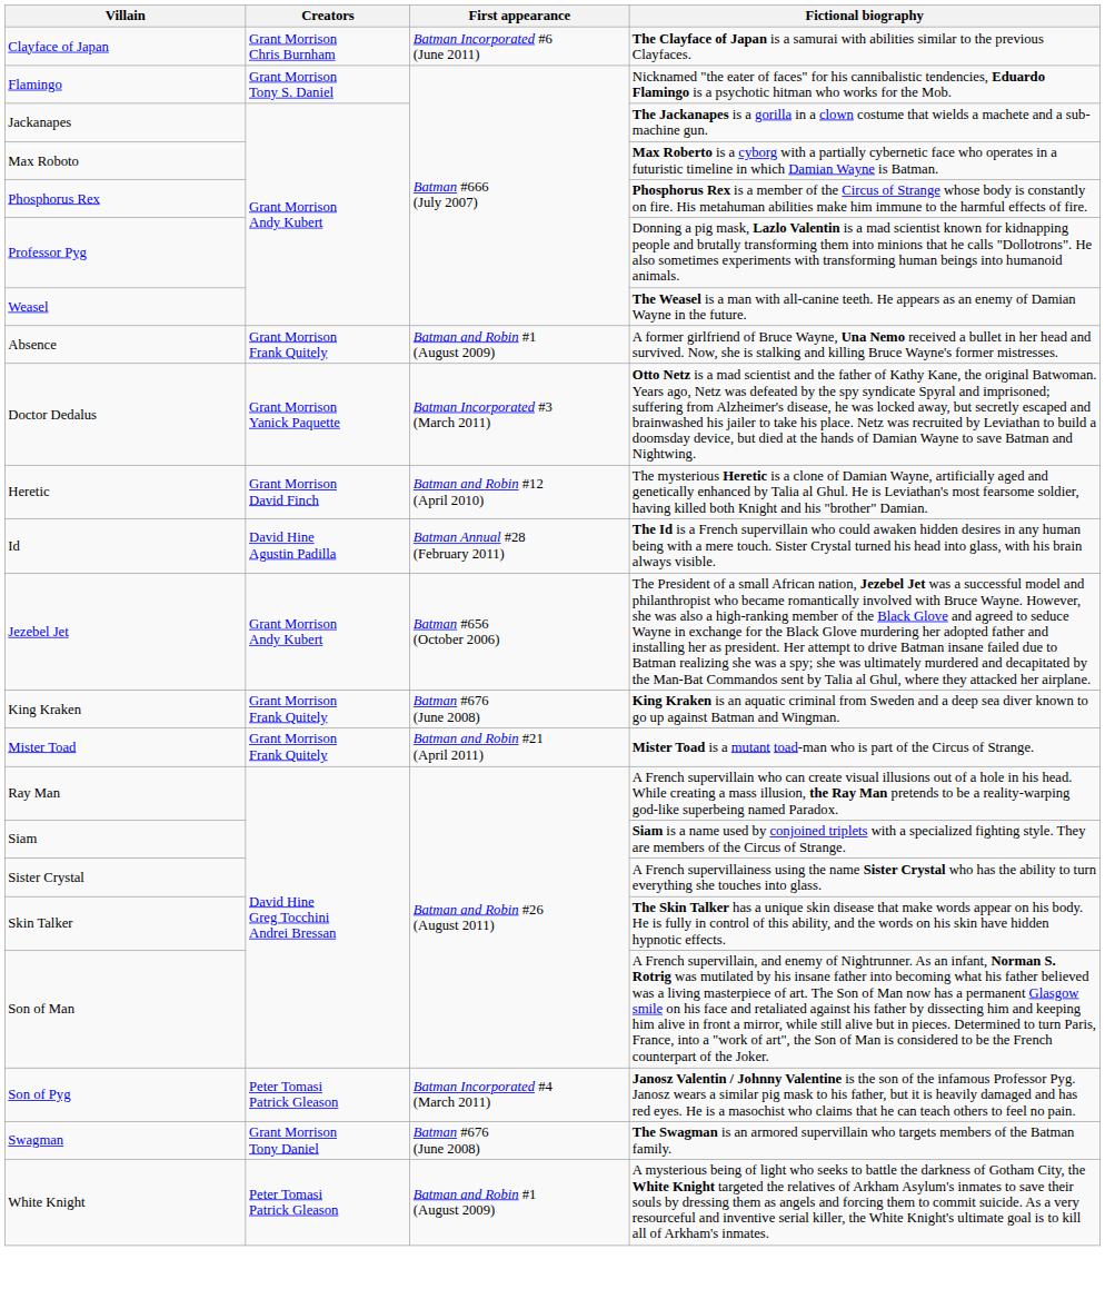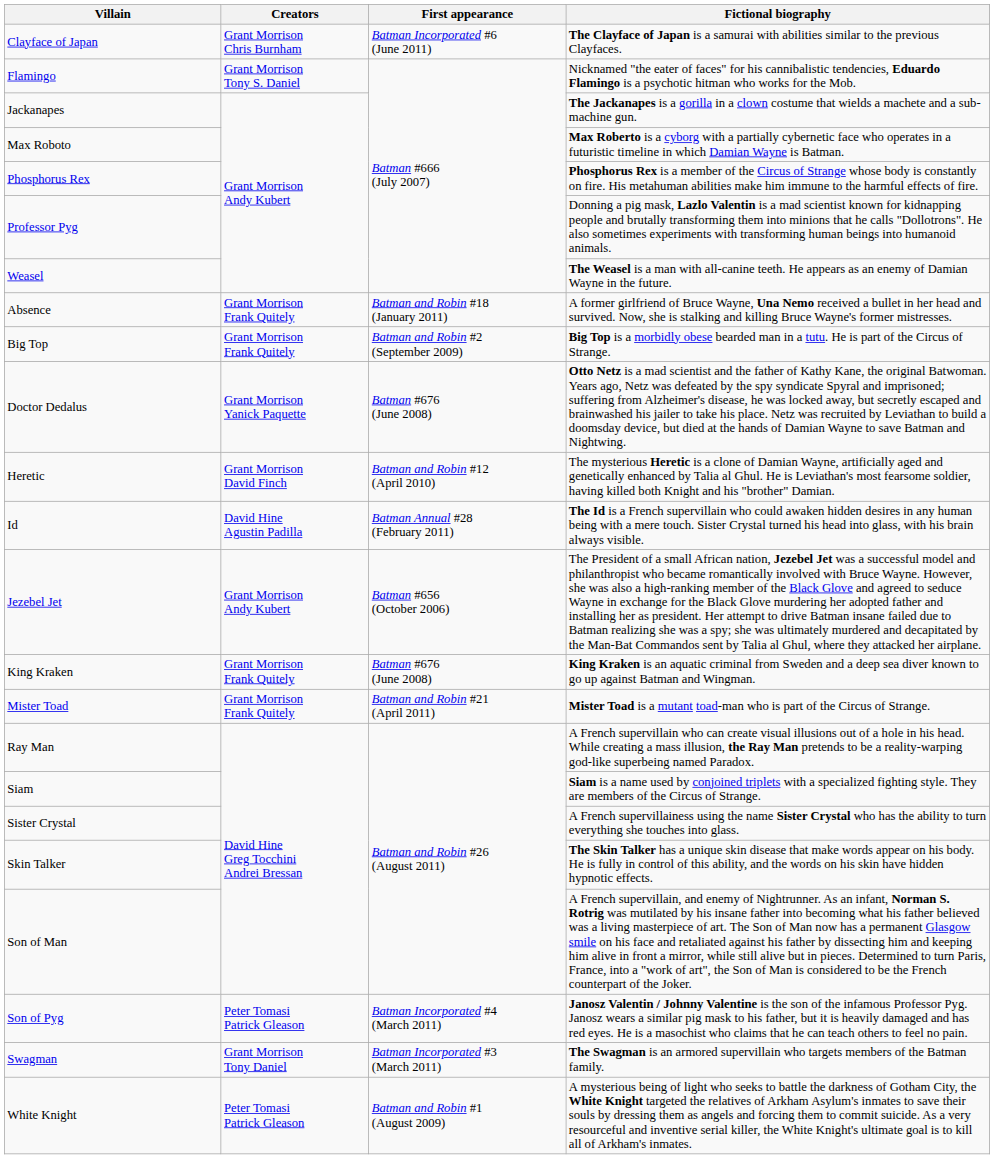 <table class="wikitable">
 <tr>
 <th style="width:22%;">Villain</th>
 <th style="width:15%;">Creators</th>
 <th style="width:20%;">First appearance</th>
 <th style="width:50%;">Fictional biography</th>
 </tr>
 <tr>
 <td><a href='#'>Clayface of Japan</a></td>
 <td><a href='#'>Grant Morrison</a><br><a href='#'>Chris Burnham</a></td>
 <td><em><a href='#'>Batman Incorporated</a></em> #6<br>(June 2011)</td>
 <td><strong>The Clayface of Japan</strong> is a samurai with abilities similar to the previous Clayfaces.</td>
 </tr>
 <tr>
 <td><a href='#'>Flamingo</a><br></td>
 <td><a href='#'>Grant Morrison</a><br><a href='#'>Tony S. Daniel</a></td>
 <td rowspan="6"><em><a href='#'>Batman</a></em> #666<br>(July 2007)</td>
 <td>Nicknamed "the eater of faces" for his cannibalistic tendencies, <strong>Eduardo Flamingo</strong> is a psychotic hitman who works for the Mob.</td>
 </tr>
 <tr>
 <td>Jackanapes</td>
 <td rowspan="5"><a href='#'>Grant Morrison</a><br><a href='#'>Andy Kubert</a></td>
 <td><strong>The Jackanapes</strong> is a <a href='#'>gorilla</a> in a <a href='#'>clown</a> costume that wields a machete and a sub-machine gun.</td>
 </tr>
 <tr>
 <td>Max Roboto</td>
 <td><strong>Max Roberto</strong> is a <a href='#'>cyborg</a> with a partially cybernetic face who operates in a futuristic timeline in which <a href='#'>Damian Wayne</a> is Batman.</td>
 </tr>
 <tr>
 <td><a href='#'>Phosphorus Rex</a></td>
 <td><strong>Phosphorus Rex</strong> is a member of the <a href='#'>Circus of Strange</a> whose body is constantly on fire. His metahuman abilities make him immune to the harmful effects of fire.</td>
 </tr>
 <tr>
 <td><a href='#'>Professor Pyg</a><br></td>
 <td>Donning a pig mask, <strong>Lazlo Valentin</strong> is a mad scientist known for kidnapping people and brutally transforming them into minions that he calls "Dollotrons". He also sometimes experiments with transforming human beings into humanoid animals.</td>
 </tr>
 <tr>
 <td><a href='#'>Weasel</a></td>
 <td><strong>The Weasel</strong> is a man with all-canine teeth. He appears as an enemy of Damian Wayne in the future.</td>
 </tr>
 <tr>
 <td>Absence</td>
 <td><a href='#'>Grant Morrison</a><br><a href='#'>Frank Quitely</a></td>
-<td><em><a href='#'>Batman and Robin</a></em> #1<br>(August 2009)</td>
+<td><em><a href='#'>Batman and Robin</a></em> #18<br>(January 2011)</td>
 <td>A former girlfriend of Bruce Wayne, <strong>Una Nemo</strong> received a bullet in her head and survived. Now, she is stalking and killing Bruce Wayne's former mistresses.</td>
+</tr>
+<tr>
+<td>Big Top</td>
+<td><a href='#'>Grant Morrison</a><br><a href='#'>Frank Quitely</a></td>
+<td><em><a href='#'>Batman and Robin</a></em> #2<br>(September 2009)</td>
+<td><strong>Big Top</strong> is a <a href='#'>morbidly obese</a> bearded man in a <a href='#'>tutu</a>. He is part of the Circus of Strange.</td>
 </tr>
 <tr>
 <td>Doctor Dedalus</td>
 <td><a href='#'>Grant Morrison</a><br><a href='#'>Yanick Paquette</a></td>
-<td><em><a href='#'>Batman Incorporated</a></em> #3<br>(March 2011)</td>
+<td><em><a href='#'>Batman</a></em> #676<br>(June 2008)</td>
 <td><strong>Otto Netz</strong> is a mad scientist and the father of Kathy Kane, the original Batwoman. Years ago, Netz was defeated by the spy syndicate Spyral and imprisoned; suffering from Alzheimer's disease, he was locked away, but secretly escaped and brainwashed his jailer to take his place. Netz was recruited by Leviathan to build a doomsday device, but died at the hands of Damian Wayne to save Batman and Nightwing.</td>
 </tr>
 <tr>
 <td>Heretic</td>
 <td><a href='#'>Grant Morrison</a><br><a href='#'>David Finch</a></td>
 <td><em><a href='#'>Batman and Robin</a></em> #12 <br>(April 2010)</td>
 <td>The mysterious <strong>Heretic</strong> is a clone of Damian Wayne, artificially aged and genetically enhanced by Talia al Ghul. He is Leviathan's most fearsome soldier, having killed both Knight and his "brother" Damian.</td>
 </tr>
 <tr>
 <td>Id</td>
 <td><a href='#'>David Hine</a><br><a href='#'>Agustin Padilla</a></td>
 <td><em><a href='#'>Batman Annual</a></em> #28<br>(February 2011)</td>
 <td><strong>The Id</strong> is a French supervillain who could awaken hidden desires in any human being with a mere touch. Sister Crystal turned his head into glass, with his brain always visible.</td>
 </tr>
 <tr>
 <td><a href='#'>Jezebel Jet</a></td>
 <td><a href='#'>Grant Morrison</a><br><a href='#'>Andy Kubert</a></td>
 <td><em><a href='#'>Batman</a></em> #656<br>(October 2006)</td>
 <td>The President of a small African nation, <strong>Jezebel Jet</strong> was a successful model and philanthropist who became romantically involved with Bruce Wayne. However, she was also a high-ranking member of the <a href='#'>Black Glove</a> and agreed to seduce Wayne in exchange for the Black Glove murdering her adopted father and installing her as president. Her attempt to drive Batman insane failed due to Batman realizing she was a spy; she was ultimately murdered and decapitated by the Man-Bat Commandos sent by Talia al Ghul, where they attacked her airplane.</td>
 </tr>
 <tr>
 <td>King Kraken</td>
 <td><a href='#'>Grant Morrison</a><br><a href='#'>Frank Quitely</a></td>
 <td><em><a href='#'>Batman</a></em> #676<br>(June 2008)</td>
 <td><strong>King Kraken</strong> is an aquatic criminal from Sweden and a deep sea diver known to go up against Batman and Wingman.</td>
 </tr>
 <tr>
 <td><a href='#'>Mister Toad</a></td>
 <td><a href='#'>Grant Morrison</a><br><a href='#'>Frank Quitely</a></td>
 <td><em><a href='#'>Batman and Robin</a></em> #21<br>(April 2011)</td>
 <td><strong>Mister Toad</strong> is a <a href='#'>mutant</a> <a href='#'>toad</a>-man who is part of the Circus of Strange.</td>
 </tr>
 <tr>
 <td>Ray Man</td>
 <td rowspan="5"><a href='#'>David Hine</a><br><a href='#'>Greg Tocchini</a><br><a href='#'>Andrei Bressan</a></td>
 <td rowspan="5"><em><a href='#'>Batman and Robin</a></em> #26<br>(August 2011)</td>
 <td>A French supervillain who can create visual illusions out of a hole in his head. While creating a mass illusion, <strong>the Ray Man</strong> pretends to be a reality-warping god-like superbeing named Paradox.</td>
 </tr>
 <tr>
 <td>Siam</td>
 <td><strong>Siam</strong> is a name used by <a href='#'>conjoined triplets</a> with a specialized fighting style. They are members of the Circus of Strange.</td>
 </tr>
 <tr>
 <td>Sister Crystal</td>
 <td>A French supervillainess using the name <strong>Sister Crystal</strong> who has the ability to turn everything she touches into glass.</td>
 </tr>
 <tr>
 <td>Skin Talker</td>
 <td><strong>The Skin Talker</strong> has a unique skin disease that make words appear on his body. He is fully in control of this ability, and the words on his skin have hidden hypnotic effects.</td>
 </tr>
 <tr>
 <td>Son of Man</td>
 <td>A French supervillain, and enemy of Nightrunner. As an infant, <strong>Norman S. Rotrig</strong> was mutilated by his insane father into becoming what his father believed was a living masterpiece of art. The Son of Man now has a permanent <a href='#'>Glasgow smile</a> on his face and retaliated against his father by dissecting him and keeping him alive in front a mirror, while still alive but in pieces. Determined to turn Paris, France, into a "work of art", the Son of Man is considered to be the French counterpart of the Joker.</td>
 </tr>
 <tr>
 <td><a href='#'>Son of Pyg</a><br></td>
 <td><a href='#'>Peter Tomasi</a><br><a href='#'>Patrick Gleason</a></td>
 <td><em><a href='#'>Batman Incorporated</a></em> #4<br>(March 2011)</td>
 <td><strong>Janosz Valentin / Johnny Valentine</strong> is the son of the infamous Professor Pyg. Janosz wears a similar pig mask to his father, but it is heavily damaged and has red eyes. He is a masochist who claims that he can teach others to feel no pain.</td>
 </tr>
 <tr>
 <td><a href='#'>Swagman</a></td>
 <td><a href='#'>Grant Morrison</a><br><a href='#'>Tony Daniel</a></td>
-<td><em><a href='#'>Batman</a></em> #676<br>(June 2008)</td>
+<td><em><a href='#'>Batman Incorporated</a></em> #3<br>(March 2011)</td>
 <td><strong>The Swagman</strong> is an armored supervillain who targets members of the Batman family.</td>
 </tr>
 <tr>
 <td>White Knight</td>
 <td><a href='#'>Peter Tomasi</a><br><a href='#'>Patrick Gleason</a></td>
 <td><em><a href='#'>Batman and Robin</a></em> #1<br>(August 2009)</td>
 <td>A mysterious being of light who seeks to battle the darkness of Gotham City, the <strong>White Knight</strong> targeted the relatives of Arkham Asylum's inmates to save their souls by dressing them as angels and forcing them to commit suicide. As a very resourceful and inventive serial killer, the White Knight's ultimate goal is to kill all of Arkham's inmates.</td>
 </tr>
 </table>
